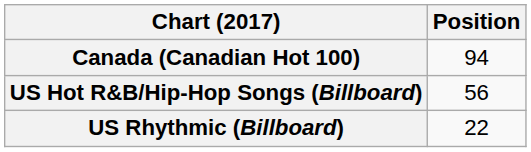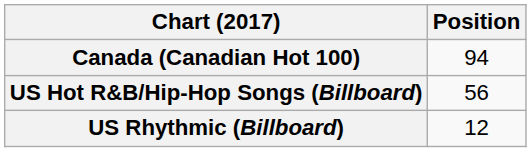 <table class="wikitable sortable plainrowheaders" style="text-align:center">
 <tr>
 <th scope="col">Chart (2017)</th>
 <th scope="col">Position</th>
 </tr>
 <tr>
 <th scope="row">Canada (Canadian Hot 100)</th>
 <td>94</td>
 </tr>
 <tr>
 <th scope="row">US Hot R&B/Hip-Hop Songs (<em>Billboard</em>)</th>
 <td>56</td>
 </tr>
 <tr>
 <th scope="row">US Rhythmic (<em>Billboard</em>)</th>
-<td>22</td>
+<td>12</td>
 </tr>
 </table>
